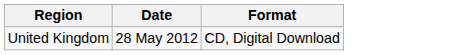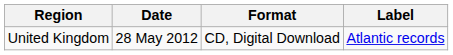 <table class=wikitable>
 <tr>
 <th>Region</th>
 <th>Date</th>
 <th>Format</th>
+<th>Label</th>
 </tr>
 <tr>
 <td>United Kingdom</td>
 <td>28 May 2012</td>
 <td>CD, Digital Download</td>
+<td><a href='#'>Atlantic records</a></td>
 </tr>
 </table>
